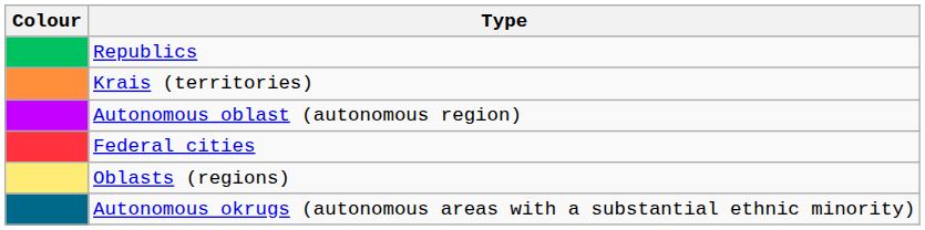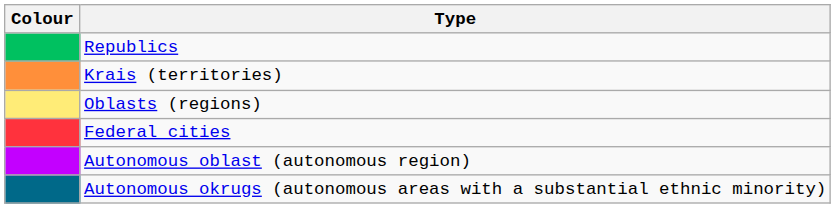 <table class="wikitable" style="width:auto; text-align:left;">
 <tr>
 <th>Colour</th>
 <th>Type</th>
 </tr>
 <tr>
 <td style="background:#00C160; width:50px;"></td>
 <td><a href='#'>Republics</a></td>
 </tr>
 <tr>
 <td style="background:#FF8F3A; width:50px;"></td>
 <td><a href='#'>Krais</a> (territories)</td>
 </tr>
 <tr>
-<td style="background:#C300FF; width:50px;"></td>
-<td><a href='#'>Autonomous oblast</a> (autonomous region)</td>
+<td style="background:#FFEC77; width:50px;"></td>
+<td><a href='#'>Oblasts</a> (regions)</td>
 </tr>
 <tr>
 <td style="background:#FF323D; width:50px;"></td>
 <td><a href='#'>Federal cities</a></td>
 </tr>
 <tr>
-<td style="background:#FFEC77; width:50px;"></td>
-<td><a href='#'>Oblasts</a> (regions)</td>
+<td style="background:#C300FF; width:50px;"></td>
+<td><a href='#'>Autonomous oblast</a> (autonomous region)</td>
 </tr>
 <tr>
 <td style="background:#006989; width:50px;"></td>
 <td><a href='#'>Autonomous okrugs</a> (autonomous areas with a substantial ethnic minority)</td>
 </tr>
 </table>
